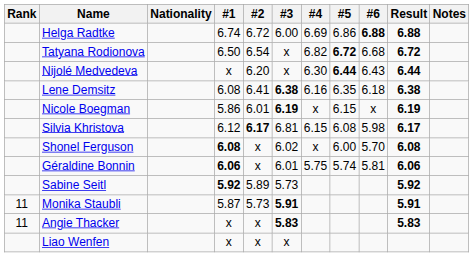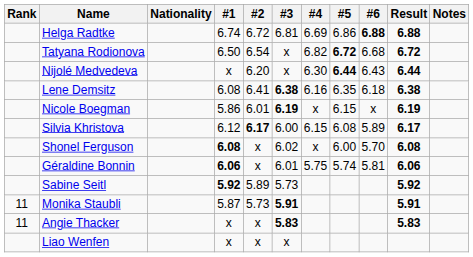 <table class="wikitable sortable" style="text-align:center">
 <tr>
 <th>Rank</th>
 <th>Name</th>
 <th>Nationality</th>
 <th>#1</th>
 <th>#2</th>
 <th>#3</th>
 <th>#4</th>
 <th>#5</th>
 <th>#6</th>
 <th>Result</th>
 <th>Notes</th>
 </tr>
 <tr>
 <td></td>
 <td align="left"><a href='#'>Helga Radtke</a></td>
 <td align=left></td>
 <td>6.74</td>
 <td>6.72</td>
-<td>6.00</td>
+<td>6.81</td>
 <td>6.69</td>
 <td>6.86</td>
 <td><strong>6.88</strong></td>
 <td><strong>6.88</strong></td>
 <td></td>
 </tr>
 <tr>
 <td></td>
 <td align="left"><a href='#'>Tatyana Rodionova</a></td>
 <td align=left></td>
 <td>6.50</td>
 <td>6.54</td>
 <td>x</td>
 <td>6.82</td>
 <td><strong>6.72</strong></td>
 <td>6.68</td>
 <td><strong>6.72</strong></td>
 <td></td>
 </tr>
 <tr>
 <td></td>
 <td align="left"><a href='#'>Nijolé Medvedeva</a></td>
 <td align=left></td>
 <td>x</td>
 <td>6.20</td>
 <td>x</td>
 <td>6.30</td>
 <td><strong>6.44</strong></td>
 <td>6.43</td>
 <td><strong>6.44</strong></td>
 <td></td>
 </tr>
 <tr>
 <td></td>
 <td align="left"><a href='#'>Lene Demsitz</a></td>
 <td align=left></td>
 <td>6.08</td>
 <td>6.41</td>
 <td><strong>6.38</strong></td>
 <td>6.16</td>
 <td>6.35</td>
 <td>6.18</td>
 <td><strong>6.38</strong></td>
 <td></td>
 </tr>
 <tr>
 <td></td>
 <td align="left"><a href='#'>Nicole Boegman</a></td>
 <td align=left></td>
 <td>5.86</td>
 <td>6.01</td>
 <td><strong>6.19</strong></td>
 <td>x</td>
 <td>6.15</td>
 <td>x</td>
 <td><strong>6.19</strong></td>
 <td></td>
 </tr>
 <tr>
 <td></td>
 <td align="left"><a href='#'>Silvia Khristova</a></td>
 <td align=left></td>
 <td>6.12</td>
 <td><strong>6.17</strong></td>
-<td>6.81</td>
+<td>6.00</td>
 <td>6.15</td>
 <td>6.08</td>
-<td>5.98</td>
+<td>5.89</td>
 <td><strong>6.17</strong></td>
 <td></td>
 </tr>
 <tr>
 <td></td>
 <td align="left"><a href='#'>Shonel Ferguson</a></td>
 <td align=left></td>
 <td><strong>6.08</strong></td>
 <td>x</td>
 <td>6.02</td>
 <td>x</td>
 <td>6.00</td>
 <td>5.70</td>
 <td><strong>6.08</strong></td>
 <td></td>
 </tr>
 <tr>
 <td></td>
 <td align="left"><a href='#'>Géraldine Bonnin</a></td>
 <td align=left></td>
 <td><strong>6.06</strong></td>
 <td>x</td>
 <td>6.01</td>
 <td>5.75</td>
 <td>5.74</td>
 <td>5.81</td>
 <td><strong>6.06</strong></td>
 <td></td>
 </tr>
 <tr>
 <td></td>
 <td align="left"><a href='#'>Sabine Seitl</a></td>
 <td align=left></td>
 <td><strong>5.92</strong></td>
 <td>5.89</td>
 <td>5.73</td>
 <td></td>
 <td></td>
 <td></td>
 <td><strong>5.92</strong></td>
 <td></td>
 </tr>
 <tr>
 <td>11</td>
 <td align="left"><a href='#'>Monika Staubli</a></td>
 <td align=left></td>
 <td>5.87</td>
 <td>5.73</td>
 <td><strong>5.91</strong></td>
 <td></td>
 <td></td>
 <td></td>
 <td><strong>5.91</strong></td>
 <td></td>
 </tr>
 <tr>
 <td>11</td>
 <td align="left"><a href='#'>Angie Thacker</a></td>
 <td align=left></td>
 <td>x</td>
 <td>x</td>
 <td><strong>5.83</strong></td>
 <td></td>
 <td></td>
 <td></td>
 <td><strong>5.83</strong></td>
 <td></td>
 </tr>
 <tr>
 <td></td>
 <td align="left"><a href='#'>Liao Wenfen</a></td>
 <td align=left></td>
 <td>x</td>
 <td>x</td>
 <td>x</td>
 <td></td>
 <td></td>
 <td></td>
 <td><strong></strong></td>
 <td></td>
 </tr>
 </table>
